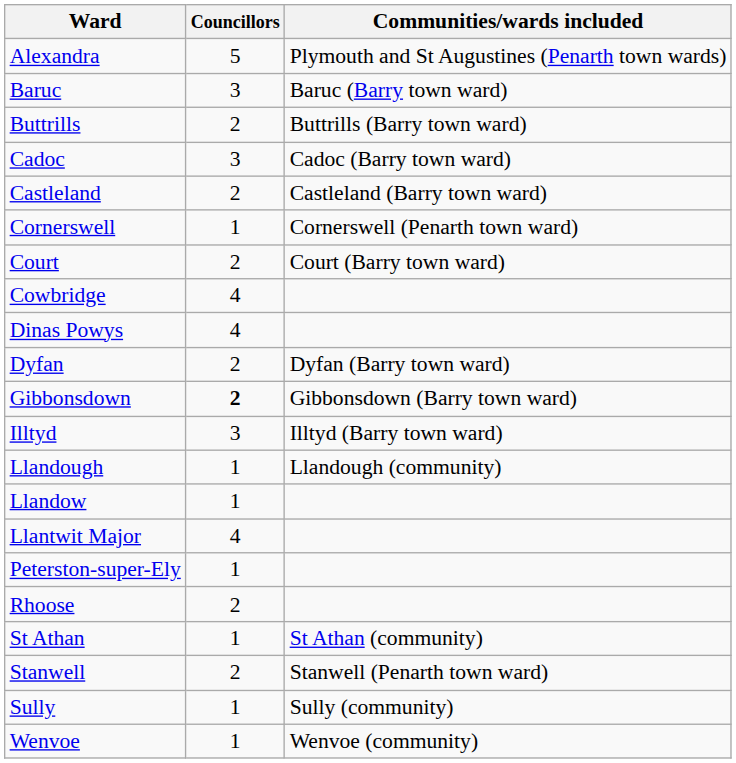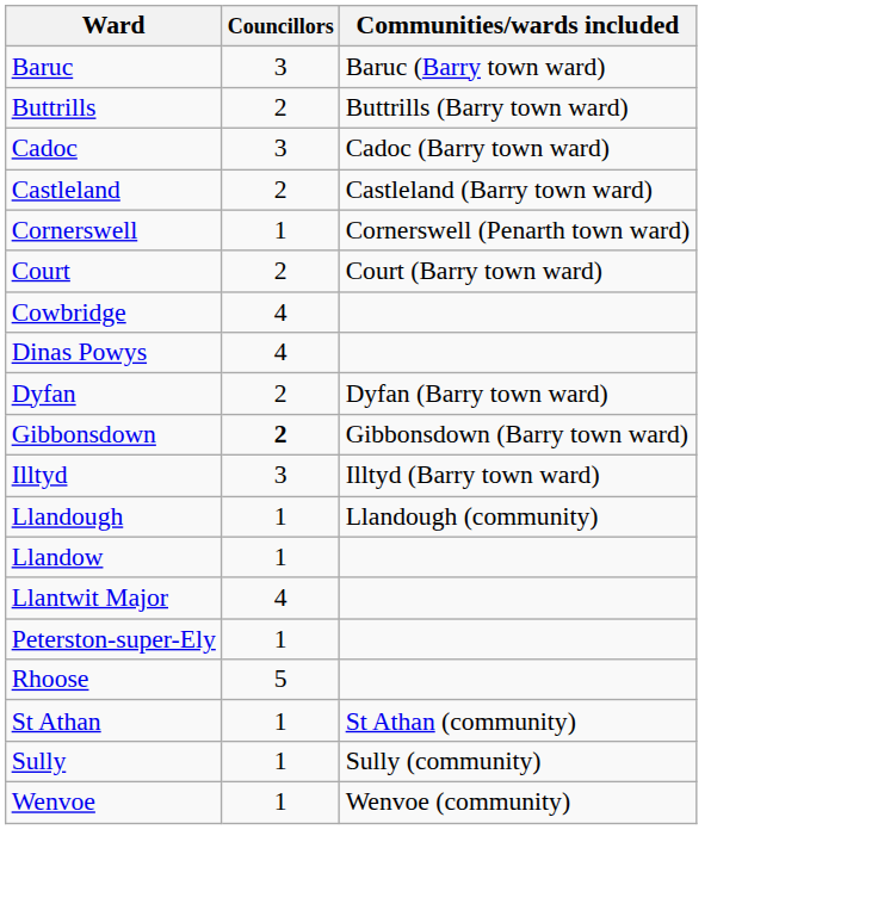 <table class="wikitable">
 <tr>
 <th>Ward</th>
 <th><small>Councillors</small></th>
 <th>Communities/wards included</th>
-</tr>
-<tr>
-<td><a href='#'>Alexandra</a></td>
-<td align="center">5</td>
-<td>Plymouth and St Augustines (<a href='#'>Penarth</a> town wards)</td>
 </tr>
 <tr>
 <td><a href='#'>Baruc</a></td>
 <td align="center">3</td>
 <td>Baruc (<a href='#'>Barry</a> town ward)</td>
 </tr>
 <tr>
 <td><a href='#'>Buttrills</a></td>
 <td align="center">2</td>
 <td>Buttrills (Barry town ward)</td>
 </tr>
 <tr>
 <td><a href='#'>Cadoc</a></td>
 <td align="center">3</td>
 <td>Cadoc (Barry town ward)</td>
 </tr>
 <tr>
 <td><a href='#'>Castleland</a></td>
 <td align="center">2</td>
 <td>Castleland (Barry town ward)</td>
 </tr>
 <tr>
 <td><a href='#'>Cornerswell</a></td>
 <td align="center">1</td>
 <td>Cornerswell (Penarth town ward)</td>
 </tr>
 <tr>
 <td><a href='#'>Court</a></td>
 <td align="center">2</td>
 <td>Court (Barry town ward)</td>
 </tr>
 <tr>
 <td><a href='#'>Cowbridge</a></td>
 <td align="center">4</td>
 <td></td>
 </tr>
 <tr>
 <td><a href='#'>Dinas Powys</a></td>
 <td align="center">4</td>
 <td></td>
 </tr>
 <tr>
 <td><a href='#'>Dyfan</a></td>
 <td align="center">2</td>
 <td>Dyfan (Barry town ward)</td>
 </tr>
 <tr>
 <td><a href='#'>Gibbonsdown</a></td>
 <td align="center"><strong>2</strong></td>
 <td>Gibbonsdown (Barry town ward)</td>
 </tr>
 <tr>
 <td><a href='#'>Illtyd</a></td>
 <td align="center">3</td>
 <td>Illtyd (Barry town ward)</td>
 </tr>
 <tr>
 <td><a href='#'>Llandough</a></td>
 <td align="center">1</td>
 <td>Llandough (community)</td>
 </tr>
 <tr>
 <td><a href='#'>Llandow</a></td>
 <td align="center">1</td>
 <td></td>
 </tr>
 <tr>
 <td><a href='#'>Llantwit Major</a></td>
 <td align="center">4</td>
 <td></td>
 </tr>
 <tr>
 <td><a href='#'>Peterston-super-Ely</a></td>
 <td align="center">1</td>
 <td></td>
 </tr>
 <tr>
 <td><a href='#'>Rhoose</a></td>
-<td align="center">2</td>
+<td align="center">5</td>
 <td></td>
 </tr>
 <tr>
 <td><a href='#'>St Athan</a></td>
 <td align="center">1</td>
 <td><a href='#'>St Athan</a> (community)</td>
-</tr>
-<tr>
-<td><a href='#'>Stanwell</a></td>
-<td align="center">2</td>
-<td>Stanwell  (Penarth town ward)</td>
 </tr>
 <tr>
 <td><a href='#'>Sully</a></td>
 <td align="center">1</td>
 <td>Sully (community)</td>
 </tr>
 <tr>
 <td><a href='#'>Wenvoe</a></td>
 <td align="center">1</td>
 <td>Wenvoe (community)</td>
 </tr>
 </table>
